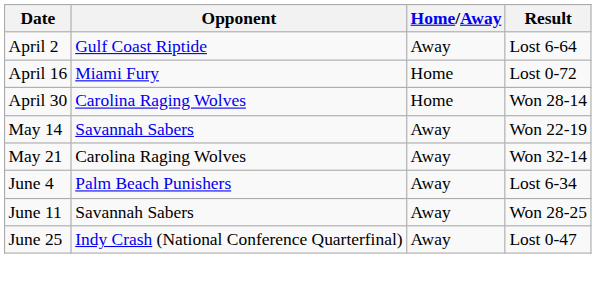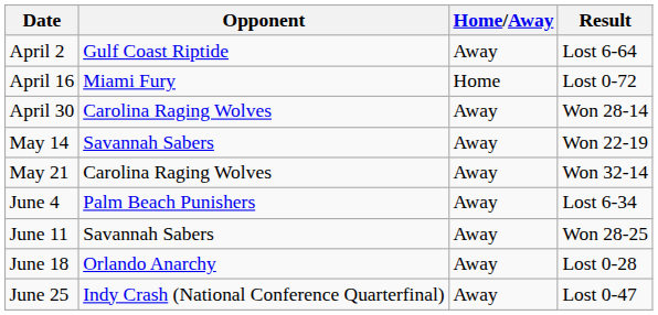 <table class="wikitable">
 <tr>
 <th>Date</th>
 <th>Opponent</th>
 <th><a href='#'>Home</a>/<a href='#'>Away</a></th>
 <th>Result</th>
 </tr>
 <tr>
 <td>April 2</td>
 <td><a href='#'>Gulf Coast Riptide</a></td>
 <td>Away</td>
 <td>Lost 6-64</td>
 </tr>
 <tr>
 <td>April 16</td>
 <td><a href='#'>Miami Fury</a></td>
 <td>Home</td>
 <td>Lost 0-72</td>
 </tr>
 <tr>
 <td>April 30</td>
 <td><a href='#'>Carolina Raging Wolves</a></td>
-<td>Home</td>
+<td>Away</td>
 <td>Won 28-14</td>
 </tr>
 <tr>
 <td>May 14</td>
 <td><a href='#'>Savannah Sabers</a></td>
 <td>Away</td>
 <td>Won 22-19</td>
 </tr>
 <tr>
 <td>May 21</td>
 <td>Carolina Raging Wolves</td>
 <td>Away</td>
 <td>Won 32-14</td>
 </tr>
 <tr>
 <td>June 4</td>
 <td><a href='#'>Palm Beach Punishers</a></td>
 <td>Away</td>
 <td>Lost 6-34</td>
 </tr>
 <tr>
 <td>June 11</td>
 <td>Savannah Sabers</td>
 <td>Away</td>
 <td>Won 28-25</td>
 </tr>
 <tr>
+<td>June 18</td>
+<td><a href='#'>Orlando Anarchy</a></td>
+<td>Away</td>
+<td>Lost 0-28</td>
+</tr>
+<tr>
 <td>June 25</td>
 <td><a href='#'>Indy Crash</a> (National Conference Quarterfinal)</td>
 <td>Away</td>
 <td>Lost 0-47</td>
 </tr>
 </table>
